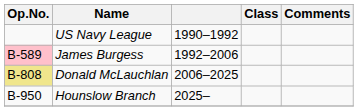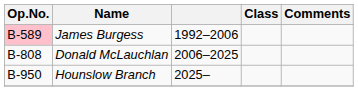 <table class="wikitable">
 <tr>
 <th>Op.No.</th>
 <th>Name</th>
 <th></th>
 <th>Class</th>
 <th>Comments</th>
 </tr>
 <tr>
-<td></td>
-<td><em>US Navy League</em></td>
-<td>1990–1992</td>
-<td></td>
-<td></td>
-</tr>
-<tr>
 <td style="background: pink;">B-589</td>
 <td><em>James Burgess</em></td>
 <td>1992–2006</td>
 <td></td>
 <td></td>
 </tr>
 <tr>
-<td style="background: khaki;">B-808</td>
+<td>B-808</td>
 <td><em>Donald McLauchlan</em></td>
 <td>2006–2025</td>
 <td></td>
 <td></td>
 </tr>
 <tr>
 <td>B-950</td>
 <td><em>Hounslow Branch</em></td>
 <td>2025–</td>
 <td></td>
 <td></td>
 </tr>
 <tr>
 </tr>
 </table>
